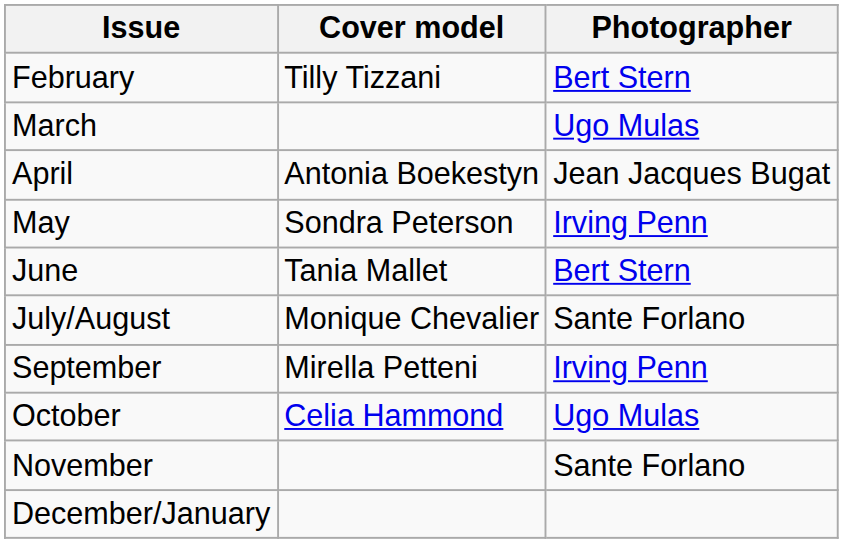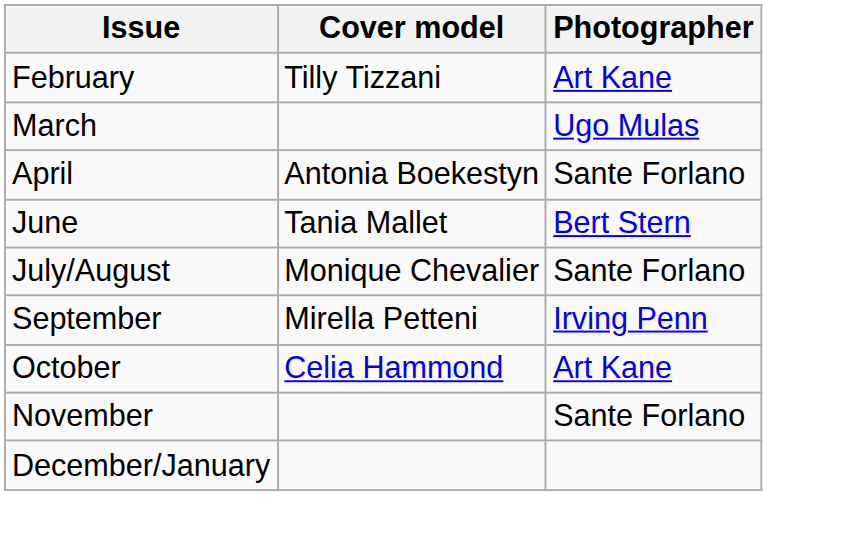 <table class="sortable wikitable">
 <tr>
 <th>Issue</th>
 <th>Cover model</th>
 <th>Photographer</th>
 </tr>
 <tr>
 <td>February</td>
 <td>Tilly Tizzani</td>
-<td><a href='#'>Bert Stern</a></td>
+<td><a href='#'>Art Kane</a></td>
 </tr>
 <tr>
 <td>March</td>
 <td></td>
 <td><a href='#'>Ugo Mulas</a></td>
 </tr>
 <tr>
 <td>April</td>
 <td>Antonia Boekestyn</td>
-<td>Jean Jacques Bugat</td>
-</tr>
-<tr>
-<td>May</td>
-<td>Sondra Peterson</td>
-<td><a href='#'>Irving Penn</a></td>
+<td>Sante Forlano</td>
 </tr>
 <tr>
 <td>June</td>
 <td>Tania Mallet</td>
 <td><a href='#'>Bert Stern</a></td>
 </tr>
 <tr>
 <td>July/August</td>
 <td>Monique Chevalier</td>
 <td>Sante Forlano</td>
 </tr>
 <tr>
 <td>September</td>
 <td>Mirella Petteni</td>
 <td><a href='#'>Irving Penn</a></td>
 </tr>
 <tr>
 <td>October</td>
 <td><a href='#'>Celia Hammond</a></td>
-<td><a href='#'>Ugo Mulas</a></td>
+<td><a href='#'>Art Kane</a></td>
 </tr>
 <tr>
 <td>November</td>
 <td></td>
 <td>Sante Forlano</td>
 </tr>
 <tr>
 <td>December/January</td>
 <td></td>
 <td></td>
 </tr>
 </table>
